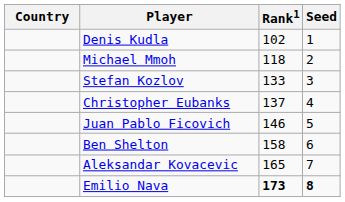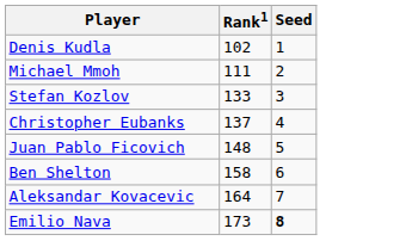 <table class="sortable wikitable">
 <tr>
-<th width="70">Country</th>
 <th width="175">Player</th>
 <th>Rank<sup>1</sup></th>
 <th>Seed</th>
 </tr>
 <tr>
-<td></td>
 <td><a href='#'>Denis Kudla</a></td>
 <td>102</td>
 <td>1</td>
 </tr>
 <tr>
-<td></td>
 <td><a href='#'>Michael Mmoh</a></td>
-<td>118</td>
+<td>111</td>
 <td>2</td>
 </tr>
 <tr>
-<td></td>
 <td><a href='#'>Stefan Kozlov</a></td>
 <td>133</td>
 <td>3</td>
 </tr>
 <tr>
-<td></td>
 <td><a href='#'>Christopher Eubanks</a></td>
 <td>137</td>
 <td>4</td>
 </tr>
 <tr>
-<td></td>
 <td><a href='#'>Juan Pablo Ficovich</a></td>
-<td>146</td>
+<td>148</td>
 <td>5</td>
 </tr>
 <tr>
-<td></td>
 <td><a href='#'>Ben Shelton</a></td>
 <td>158</td>
 <td>6</td>
 </tr>
 <tr>
-<td></td>
 <td><a href='#'>Aleksandar Kovacevic</a></td>
-<td>165</td>
+<td>164</td>
 <td>7</td>
 </tr>
 <tr>
-<td></td>
 <td><a href='#'>Emilio Nava</a></td>
-<td><strong>173</strong></td>
+<td>173</td>
 <td><strong>8</strong></td>
 </tr>
 </table>
